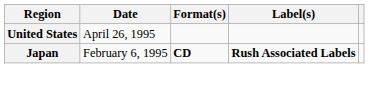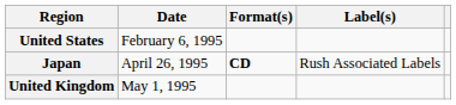 <table class="wikitable plainrowheaders">
 <tr>
 <th scope="col">Region</th>
 <th scope="col">Date</th>
 <th scope="col">Format(s)</th>
 <th scope="col">Label(s)</th>
 <th scope="col"></th>
 </tr>
 <tr>
 <th scope="row">United States</th>
-<td>April 26, 1995</td>
+<td>February 6, 1995</td>
 <td></td>
 <td></td>
 <td></td>
 </tr>
 <tr>
 <th scope="row">Japan</th>
-<td>February 6, 1995</td>
+<td>April 26, 1995</td>
 <td><strong>CD</strong></td>
-<td><strong>Rush Associated Labels</strong></td>
+<td>Rush Associated Labels</td>
+<td></td>
+</tr>
+<tr>
+<th scope="row">United Kingdom</th>
+<td>May 1, 1995</td>
+<td></td>
+<td></td>
 <td></td>
 </tr>
 </table>
